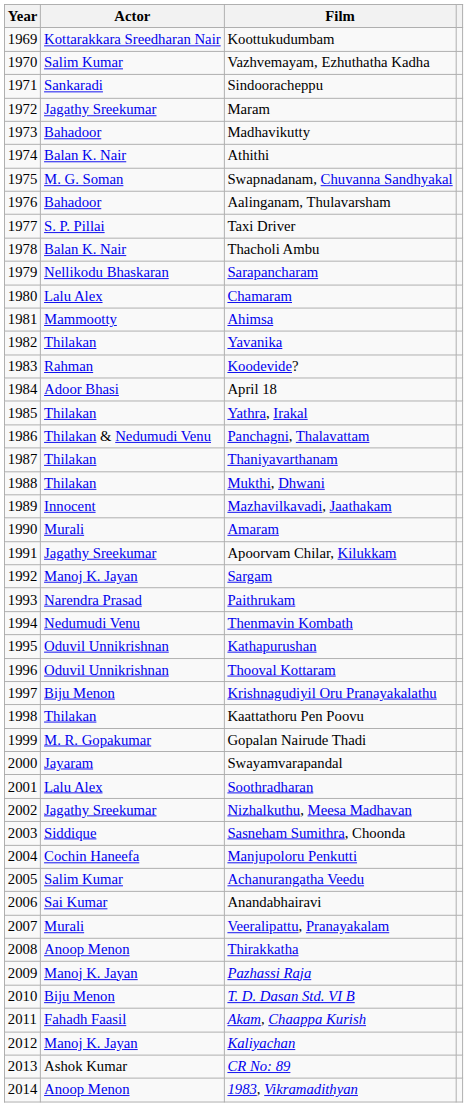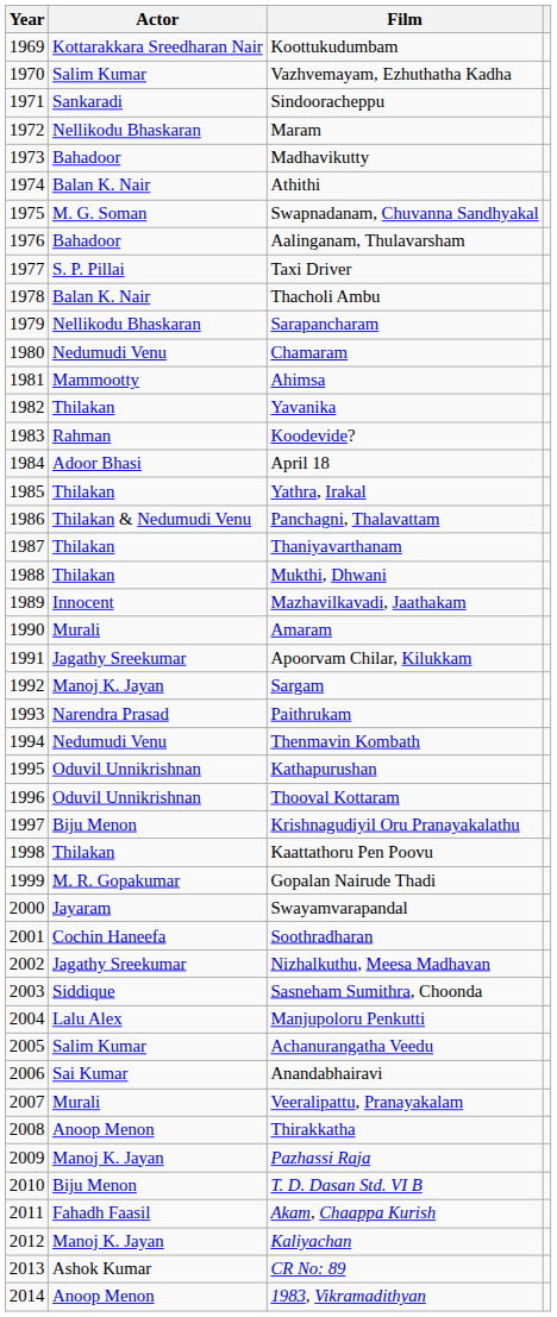 <table class="wikitable sortable">
 <tr>
 <th>Year</th>
 <th>Actor</th>
 <th>Film</th>
 <th class="unsortable"></th>
 </tr>
 <tr>
 <td>1969</td>
 <td><a href='#'>Kottarakkara Sreedharan Nair</a></td>
 <td>Koottukudumbam</td>
 <td></td>
 </tr>
 <tr>
 <td>1970</td>
 <td><a href='#'>Salim Kumar</a></td>
 <td>Vazhvemayam, Ezhuthatha Kadha</td>
 <td></td>
 </tr>
 <tr>
 <td>1971</td>
 <td><a href='#'>Sankaradi</a></td>
 <td>Sindooracheppu</td>
 <td></td>
 </tr>
 <tr>
 <td>1972</td>
-<td><a href='#'>Jagathy Sreekumar</a></td>
+<td><a href='#'>Nellikodu Bhaskaran</a></td>
 <td>Maram</td>
 <td></td>
 </tr>
 <tr>
 <td>1973</td>
 <td><a href='#'>Bahadoor</a></td>
 <td>Madhavikutty</td>
 <td></td>
 </tr>
 <tr>
 <td>1974</td>
 <td><a href='#'>Balan K. Nair</a></td>
 <td>Athithi</td>
 <td></td>
 </tr>
 <tr>
 <td>1975</td>
 <td><a href='#'>M. G. Soman</a></td>
 <td>Swapnadanam, <a href='#'>Chuvanna Sandhyakal</a></td>
 <td></td>
 </tr>
 <tr>
 <td>1976</td>
 <td><a href='#'>Bahadoor</a></td>
 <td>Aalinganam, Thulavarsham</td>
 <td></td>
 </tr>
 <tr>
 <td>1977</td>
 <td><a href='#'>S. P. Pillai</a></td>
 <td>Taxi Driver</td>
 <td></td>
 </tr>
 <tr>
 <td>1978</td>
 <td><a href='#'>Balan K. Nair</a></td>
 <td>Thacholi Ambu</td>
 <td></td>
 </tr>
 <tr>
 <td>1979</td>
 <td><a href='#'>Nellikodu Bhaskaran</a></td>
 <td><a href='#'>Sarapancharam</a></td>
 <td></td>
 </tr>
 <tr>
 <td>1980</td>
-<td><a href='#'>Lalu Alex</a></td>
+<td><a href='#'>Nedumudi Venu</a></td>
 <td><a href='#'>Chamaram</a></td>
 <td></td>
 </tr>
 <tr>
 <td>1981</td>
 <td><a href='#'>Mammootty</a></td>
 <td><a href='#'>Ahimsa</a></td>
 <td></td>
 </tr>
 <tr>
 <td>1982</td>
 <td><a href='#'>Thilakan</a></td>
 <td><a href='#'>Yavanika</a></td>
 <td></td>
 </tr>
 <tr>
 <td>1983</td>
 <td><a href='#'>Rahman</a></td>
 <td><a href='#'>Koodevide</a>?</td>
 <td></td>
 </tr>
 <tr>
 <td>1984</td>
 <td><a href='#'>Adoor Bhasi</a></td>
 <td>April 18</td>
 <td></td>
 </tr>
 <tr>
 <td>1985</td>
 <td><a href='#'>Thilakan</a></td>
 <td><a href='#'>Yathra</a>, <a href='#'>Irakal</a></td>
 <td></td>
 </tr>
 <tr>
 <td>1986</td>
 <td><a href='#'>Thilakan</a> & <a href='#'>Nedumudi Venu</a></td>
 <td><a href='#'>Panchagni</a>, <a href='#'>Thalavattam</a></td>
 <td></td>
 </tr>
 <tr>
 <td>1987</td>
 <td><a href='#'>Thilakan</a></td>
 <td><a href='#'>Thaniyavarthanam</a></td>
 <td></td>
 </tr>
 <tr>
 <td>1988</td>
 <td><a href='#'>Thilakan</a></td>
 <td><a href='#'>Mukthi</a>, <a href='#'>Dhwani</a></td>
 <td></td>
 </tr>
 <tr>
 <td>1989</td>
 <td><a href='#'>Innocent</a></td>
 <td><a href='#'>Mazhavilkavadi</a>, <a href='#'>Jaathakam</a></td>
 <td></td>
 </tr>
 <tr>
 <td>1990</td>
 <td><a href='#'>Murali</a></td>
 <td><a href='#'>Amaram</a></td>
 <td></td>
 </tr>
 <tr>
 <td>1991</td>
 <td><a href='#'>Jagathy Sreekumar</a></td>
 <td>Apoorvam Chilar, <a href='#'>Kilukkam</a></td>
 <td></td>
 </tr>
 <tr>
 <td>1992</td>
 <td><a href='#'>Manoj K. Jayan</a></td>
 <td><a href='#'>Sargam</a></td>
 <td></td>
 </tr>
 <tr>
 <td>1993</td>
 <td><a href='#'>Narendra Prasad</a></td>
 <td><a href='#'>Paithrukam</a></td>
 <td></td>
 </tr>
 <tr>
 <td>1994</td>
 <td><a href='#'>Nedumudi Venu</a></td>
 <td><a href='#'>Thenmavin Kombath</a></td>
 <td></td>
 </tr>
 <tr>
 <td>1995</td>
 <td><a href='#'>Oduvil Unnikrishnan</a></td>
 <td><a href='#'>Kathapurushan</a></td>
 <td></td>
 </tr>
 <tr>
 <td>1996</td>
 <td><a href='#'>Oduvil Unnikrishnan</a></td>
 <td><a href='#'>Thooval Kottaram</a></td>
 <td></td>
 </tr>
 <tr>
 <td>1997</td>
 <td><a href='#'>Biju Menon</a></td>
 <td><a href='#'>Krishnagudiyil Oru Pranayakalathu</a></td>
 <td></td>
 </tr>
 <tr>
 <td>1998</td>
 <td><a href='#'>Thilakan</a></td>
 <td>Kaattathoru Pen Poovu</td>
 <td></td>
 </tr>
 <tr>
 <td>1999</td>
 <td><a href='#'>M. R. Gopakumar</a></td>
 <td>Gopalan Nairude Thadi</td>
 <td></td>
 </tr>
 <tr>
 <td>2000</td>
 <td><a href='#'>Jayaram</a></td>
 <td>Swayamvarapandal</td>
 <td></td>
 </tr>
 <tr>
 <td>2001</td>
-<td><a href='#'>Lalu Alex</a></td>
+<td><a href='#'>Cochin Haneefa</a></td>
 <td><a href='#'>Soothradharan</a></td>
 <td></td>
 </tr>
 <tr>
 <td>2002</td>
 <td><a href='#'>Jagathy Sreekumar</a></td>
 <td><a href='#'>Nizhalkuthu</a>, <a href='#'>Meesa Madhavan</a></td>
 <td></td>
 </tr>
 <tr>
 <td>2003</td>
 <td><a href='#'>Siddique</a></td>
 <td><a href='#'>Sasneham Sumithra</a>, Choonda</td>
 <td></td>
 </tr>
 <tr>
 <td>2004</td>
-<td><a href='#'>Cochin Haneefa</a></td>
+<td><a href='#'>Lalu Alex</a></td>
 <td><a href='#'>Manjupoloru Penkutti</a></td>
 <td></td>
 </tr>
 <tr>
 <td>2005</td>
 <td><a href='#'>Salim Kumar</a></td>
 <td><a href='#'>Achanurangatha Veedu</a></td>
 <td></td>
 </tr>
 <tr>
 <td>2006</td>
 <td><a href='#'>Sai Kumar</a></td>
 <td>Anandabhairavi</td>
 <td></td>
 </tr>
 <tr>
 <td>2007</td>
 <td><a href='#'>Murali</a></td>
 <td><a href='#'>Veeralipattu</a>, <a href='#'>Pranayakalam</a></td>
 <td></td>
 </tr>
 <tr>
 <td>2008</td>
 <td><a href='#'>Anoop Menon</a></td>
 <td><a href='#'>Thirakkatha</a></td>
 <td></td>
 </tr>
 <tr>
 <td>2009</td>
 <td><a href='#'>Manoj K. Jayan</a></td>
 <td><em><a href='#'>Pazhassi Raja</a></em></td>
 <td></td>
 </tr>
 <tr>
 <td>2010</td>
 <td><a href='#'>Biju Menon</a></td>
 <td><em><a href='#'>T. D. Dasan Std. VI B</a></em></td>
 <td></td>
 </tr>
 <tr>
 <td>2011</td>
 <td><a href='#'>Fahadh Faasil</a></td>
 <td><em><a href='#'>Akam</a>, <a href='#'>Chaappa Kurish</a></em></td>
 <td></td>
 </tr>
 <tr>
 <td>2012</td>
 <td><a href='#'>Manoj K. Jayan</a></td>
 <td><em><a href='#'>Kaliyachan</a></em></td>
 <td></td>
 </tr>
 <tr>
 <td>2013</td>
 <td>Ashok Kumar</td>
 <td><em><a href='#'>CR No: 89</a></em></td>
 <td></td>
 </tr>
 <tr>
 <td>2014</td>
 <td><a href='#'>Anoop Menon</a></td>
 <td><em><a href='#'>1983</a>, <a href='#'>Vikramadithyan</a></em></td>
 <td></td>
 </tr>
 </table>
